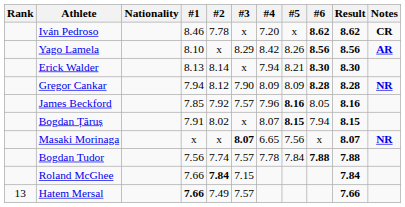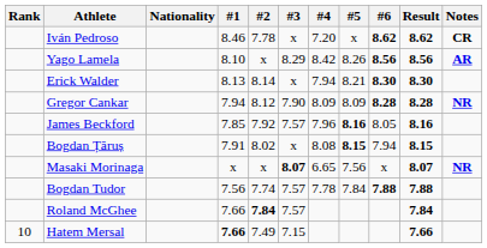 <table class="wikitable sortable" style="text-align:center">
 <tr>
 <th>Rank</th>
 <th>Athlete</th>
 <th>Nationality</th>
 <th>#1</th>
 <th>#2</th>
 <th>#3</th>
 <th>#4</th>
 <th>#5</th>
 <th>#6</th>
 <th>Result</th>
 <th>Notes</th>
 </tr>
 <tr>
 <td></td>
 <td align="left"><a href='#'>Iván Pedroso</a></td>
 <td align=left></td>
 <td>8.46</td>
 <td>7.78</td>
 <td>x</td>
 <td>7.20</td>
 <td>x</td>
 <td><strong>8.62</strong></td>
 <td><strong>8.62</strong></td>
 <td><strong>CR</strong></td>
 </tr>
 <tr>
 <td></td>
 <td align="left"><a href='#'>Yago Lamela</a></td>
 <td align=left></td>
 <td>8.10</td>
 <td>x</td>
 <td>8.29</td>
 <td>8.42</td>
 <td>8.26</td>
 <td><strong>8.56</strong></td>
 <td><strong>8.56</strong></td>
 <td><strong><a href='#'>AR</a></strong></td>
 </tr>
 <tr>
 <td></td>
 <td align="left"><a href='#'>Erick Walder</a></td>
 <td align=left></td>
 <td>8.13</td>
 <td>8.14</td>
 <td>x</td>
 <td>7.94</td>
 <td>8.21</td>
 <td><strong>8.30</strong></td>
 <td><strong>8.30</strong></td>
 <td></td>
 </tr>
 <tr>
 <td></td>
 <td align="left"><a href='#'>Gregor Cankar</a></td>
 <td align=left></td>
 <td>7.94</td>
 <td>8.12</td>
 <td>7.90</td>
 <td>8.09</td>
 <td>8.09</td>
 <td><strong>8.28</strong></td>
 <td><strong>8.28</strong></td>
 <td><strong><a href='#'>NR</a></strong></td>
 </tr>
 <tr>
 <td></td>
 <td align="left"><a href='#'>James Beckford</a></td>
 <td align=left></td>
 <td>7.85</td>
 <td>7.92</td>
 <td>7.57</td>
 <td>7.96</td>
 <td><strong>8.16</strong></td>
 <td>8.05</td>
 <td><strong>8.16</strong></td>
 <td></td>
 </tr>
 <tr>
 <td></td>
 <td align="left"><a href='#'>Bogdan Țăruș</a></td>
 <td align=left></td>
 <td>7.91</td>
 <td>8.02</td>
 <td>x</td>
-<td>8.07</td>
+<td>8.08</td>
 <td><strong>8.15</strong></td>
 <td>7.94</td>
 <td><strong>8.15</strong></td>
 <td></td>
 </tr>
 <tr>
 <td></td>
 <td align="left"><a href='#'>Masaki Morinaga</a></td>
 <td align=left></td>
 <td>x</td>
 <td>x</td>
 <td><strong>8.07</strong></td>
 <td>6.65</td>
 <td>7.56</td>
 <td>x</td>
 <td><strong>8.07</strong></td>
 <td><strong><a href='#'>NR</a></strong></td>
 </tr>
 <tr>
 <td></td>
 <td align="left"><a href='#'>Bogdan Tudor</a></td>
 <td align=left></td>
 <td>7.56</td>
 <td>7.74</td>
 <td>7.57</td>
 <td>7.78</td>
 <td>7.84</td>
 <td><strong>7.88</strong></td>
 <td><strong>7.88</strong></td>
 <td></td>
 </tr>
 <tr>
 <td></td>
 <td align="left"><a href='#'>Roland McGhee</a></td>
 <td align=left></td>
 <td>7.66</td>
 <td><strong>7.84</strong></td>
-<td>7.15</td>
+<td>7.57</td>
 <td></td>
 <td></td>
 <td></td>
 <td><strong>7.84</strong></td>
 <td></td>
 </tr>
 <tr>
-<td>13</td>
+<td>10</td>
 <td align="left"><a href='#'>Hatem Mersal</a></td>
 <td align=left></td>
 <td><strong>7.66</strong></td>
 <td>7.49</td>
-<td>7.57</td>
+<td>7.15</td>
 <td></td>
 <td></td>
 <td></td>
 <td><strong>7.66</strong></td>
 <td></td>
 </tr>
 </table>
